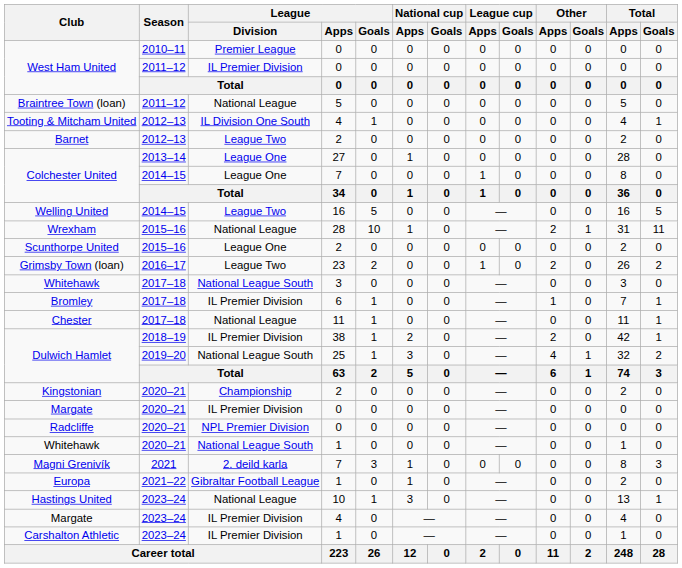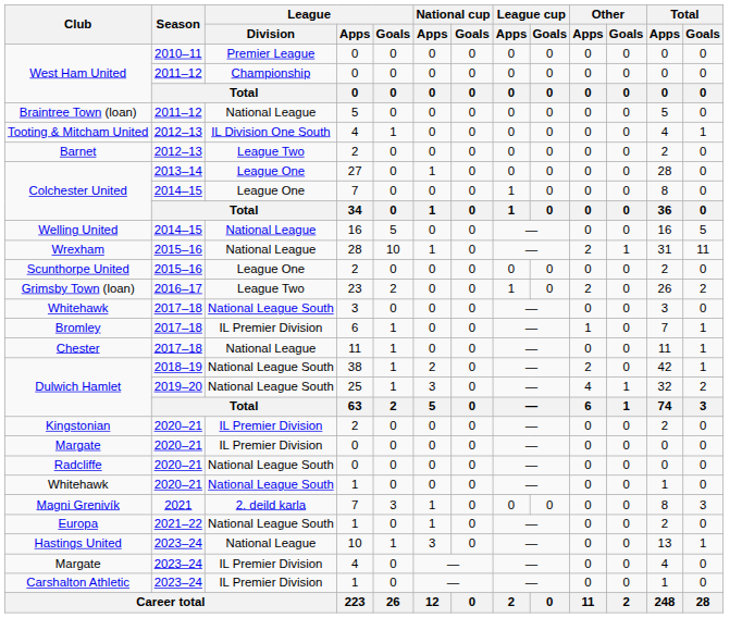 <table class="wikitable" style="text-align:center">
 <tr>
 <th rowspan="2">Club</th>
 <th rowspan="2">Season</th>
 <th colspan="3">League</th>
 <th colspan="2">National cup</th>
 <th colspan="2">League cup</th>
 <th colspan="2">Other</th>
 <th colspan="2">Total</th>
 </tr>
 <tr>
 <th>Division</th>
 <th>Apps</th>
 <th>Goals</th>
 <th>Apps</th>
 <th>Goals</th>
 <th>Apps</th>
 <th>Goals</th>
 <th>Apps</th>
 <th>Goals</th>
 <th>Apps</th>
 <th>Goals</th>
 </tr>
 <tr>
 <td rowspan="3"><a href='#'>West Ham United</a></td>
 <td><a href='#'>2010–11</a></td>
 <td><a href='#'>Premier League</a></td>
 <td>0</td>
 <td>0</td>
 <td>0</td>
 <td>0</td>
 <td>0</td>
 <td>0</td>
 <td>0</td>
 <td>0</td>
 <td>0</td>
 <td>0</td>
 </tr>
 <tr>
 <td><a href='#'>2011–12</a></td>
-<td><a href='#'>IL Premier Division</a></td>
+<td><a href='#'>Championship</a></td>
 <td>0</td>
 <td>0</td>
 <td>0</td>
 <td>0</td>
 <td>0</td>
 <td>0</td>
 <td>0</td>
 <td>0</td>
 <td>0</td>
 <td>0</td>
 </tr>
 <tr>
 <th colspan="2">Total</th>
 <th>0</th>
 <th>0</th>
 <th>0</th>
 <th>0</th>
 <th>0</th>
 <th>0</th>
 <th>0</th>
 <th>0</th>
 <th>0</th>
 <th>0</th>
 </tr>
 <tr>
 <td><a href='#'>Braintree Town</a> (loan)</td>
 <td><a href='#'>2011–12</a></td>
 <td>National League</td>
 <td>5</td>
 <td>0</td>
 <td>0</td>
 <td>0</td>
 <td>0</td>
 <td>0</td>
 <td>0</td>
 <td>0</td>
 <td>5</td>
 <td>0</td>
 </tr>
 <tr>
 <td><a href='#'>Tooting & Mitcham United</a></td>
 <td><a href='#'>2012–13</a></td>
 <td><a href='#'>IL Division One South</a></td>
 <td>4</td>
 <td>1</td>
 <td>0</td>
 <td>0</td>
 <td>0</td>
 <td>0</td>
 <td>0</td>
 <td>0</td>
 <td>4</td>
 <td>1</td>
 </tr>
 <tr>
 <td><a href='#'>Barnet</a></td>
 <td><a href='#'>2012–13</a></td>
 <td><a href='#'>League Two</a></td>
 <td>2</td>
 <td>0</td>
 <td>0</td>
 <td>0</td>
 <td>0</td>
 <td>0</td>
 <td>0</td>
 <td>0</td>
 <td>2</td>
 <td>0</td>
 </tr>
 <tr>
 <td rowspan="3"><a href='#'>Colchester United</a></td>
 <td><a href='#'>2013–14</a></td>
 <td><a href='#'>League One</a></td>
 <td>27</td>
 <td>0</td>
 <td>1</td>
 <td>0</td>
 <td>0</td>
 <td>0</td>
 <td>0</td>
 <td>0</td>
 <td>28</td>
 <td>0</td>
 </tr>
 <tr>
 <td><a href='#'>2014–15</a></td>
 <td>League One</td>
 <td>7</td>
 <td>0</td>
 <td>0</td>
 <td>0</td>
 <td>1</td>
 <td>0</td>
 <td>0</td>
 <td>0</td>
 <td>8</td>
 <td>0</td>
 </tr>
 <tr>
 <th colspan="2">Total</th>
 <th>34</th>
 <th>0</th>
 <th>1</th>
 <th>0</th>
 <th>1</th>
 <th>0</th>
 <th>0</th>
 <th>0</th>
 <th>36</th>
 <th>0</th>
 </tr>
 <tr>
 <td><a href='#'>Welling United</a></td>
 <td><a href='#'>2014–15</a></td>
-<td><a href='#'>League Two</a></td>
+<td><a href='#'>National League</a></td>
 <td>16</td>
 <td>5</td>
 <td>0</td>
 <td>0</td>
 <td colspan="2">—</td>
 <td>0</td>
 <td>0</td>
 <td>16</td>
 <td>5</td>
 </tr>
 <tr>
 <td><a href='#'>Wrexham</a></td>
 <td><a href='#'>2015–16</a></td>
 <td>National League</td>
 <td>28</td>
 <td>10</td>
 <td>1</td>
 <td>0</td>
 <td colspan="2">—</td>
 <td>2</td>
 <td>1</td>
 <td>31</td>
 <td>11</td>
 </tr>
 <tr>
 <td><a href='#'>Scunthorpe United</a></td>
 <td><a href='#'>2015–16</a></td>
 <td>League One</td>
 <td>2</td>
 <td>0</td>
 <td>0</td>
 <td>0</td>
 <td>0</td>
 <td>0</td>
 <td>0</td>
 <td>0</td>
 <td>2</td>
 <td>0</td>
 </tr>
 <tr>
 <td><a href='#'>Grimsby Town</a> (loan)</td>
 <td><a href='#'>2016–17</a></td>
 <td>League Two</td>
 <td>23</td>
 <td>2</td>
 <td>0</td>
 <td>0</td>
 <td>1</td>
 <td>0</td>
 <td>2</td>
 <td>0</td>
 <td>26</td>
 <td>2</td>
 </tr>
 <tr>
 <td><a href='#'>Whitehawk</a></td>
 <td><a href='#'>2017–18</a></td>
 <td><a href='#'>National League South</a></td>
 <td>3</td>
 <td>0</td>
 <td>0</td>
 <td>0</td>
 <td colspan="2">—</td>
 <td>0</td>
 <td>0</td>
 <td>3</td>
 <td>0</td>
 </tr>
 <tr>
 <td><a href='#'>Bromley</a></td>
 <td><a href='#'>2017–18</a></td>
 <td>IL Premier Division</td>
 <td>6</td>
 <td>1</td>
 <td>0</td>
 <td>0</td>
 <td colspan="2">—</td>
 <td>1</td>
 <td>0</td>
 <td>7</td>
 <td>1</td>
 </tr>
 <tr>
 <td><a href='#'>Chester</a></td>
 <td><a href='#'>2017–18</a></td>
 <td>National League</td>
 <td>11</td>
 <td>1</td>
 <td>0</td>
 <td>0</td>
 <td colspan="2">—</td>
 <td>0</td>
 <td>0</td>
 <td>11</td>
 <td>1</td>
 </tr>
 <tr>
 <td rowspan="3"><a href='#'>Dulwich Hamlet</a></td>
 <td><a href='#'>2018–19</a></td>
-<td>IL Premier Division</td>
+<td>National League South</td>
 <td>38</td>
 <td>1</td>
 <td>2</td>
 <td>0</td>
 <td colspan="2">—</td>
 <td>2</td>
 <td>0</td>
 <td>42</td>
 <td>1</td>
 </tr>
 <tr>
 <td><a href='#'>2019–20</a></td>
 <td>National League South</td>
 <td>25</td>
 <td>1</td>
 <td>3</td>
 <td>0</td>
 <td colspan="2">—</td>
 <td>4</td>
 <td>1</td>
 <td>32</td>
 <td>2</td>
 </tr>
 <tr>
 <th colspan="2">Total</th>
 <th>63</th>
 <th>2</th>
 <th>5</th>
 <th>0</th>
 <th colspan="2">—</th>
 <th>6</th>
 <th>1</th>
 <th>74</th>
 <th>3</th>
 </tr>
 <tr>
 <td><a href='#'>Kingstonian</a></td>
 <td><a href='#'>2020–21</a></td>
-<td><a href='#'>Championship</a></td>
+<td><a href='#'>IL Premier Division</a></td>
 <td>2</td>
 <td>0</td>
 <td>0</td>
 <td>0</td>
 <td colspan="2">—</td>
 <td>0</td>
 <td>0</td>
 <td>2</td>
 <td>0</td>
 </tr>
 <tr>
 <td><a href='#'>Margate</a></td>
 <td><a href='#'>2020–21</a></td>
 <td>IL Premier Division</td>
 <td>0</td>
 <td>0</td>
 <td>0</td>
 <td>0</td>
 <td colspan="2">—</td>
 <td>0</td>
 <td>0</td>
 <td>0</td>
 <td>0</td>
 </tr>
 <tr>
 <td><a href='#'>Radcliffe</a></td>
 <td><a href='#'>2020–21</a></td>
-<td><a href='#'>NPL Premier Division</a></td>
+<td>National League South</td>
 <td>0</td>
 <td>0</td>
 <td>0</td>
 <td>0</td>
 <td colspan="2">—</td>
 <td>0</td>
 <td>0</td>
 <td>0</td>
 <td>0</td>
 </tr>
 <tr>
 <td>Whitehawk</td>
 <td><a href='#'>2020–21</a></td>
 <td><a href='#'>National League South</a></td>
 <td>1</td>
 <td>0</td>
 <td>0</td>
 <td>0</td>
 <td colspan="2">—</td>
 <td>0</td>
 <td>0</td>
 <td>1</td>
 <td>0</td>
 </tr>
 <tr>
 <td><a href='#'>Magni Grenivík</a></td>
 <td><a href='#'>2021</a></td>
 <td><a href='#'>2. deild karla</a></td>
 <td>7</td>
 <td>3</td>
 <td>1</td>
 <td>0</td>
 <td>0</td>
 <td>0</td>
 <td>0</td>
 <td>0</td>
 <td>8</td>
 <td>3</td>
 </tr>
 <tr>
 <td><a href='#'>Europa</a></td>
 <td><a href='#'>2021–22</a></td>
-<td><a href='#'>Gibraltar Football League</a></td>
+<td>National League South</td>
 <td>1</td>
 <td>0</td>
 <td>1</td>
 <td>0</td>
 <td colspan="2">—</td>
 <td>0</td>
 <td>0</td>
 <td>2</td>
 <td>0</td>
 </tr>
 <tr>
 <td><a href='#'>Hastings United</a></td>
 <td><a href='#'>2023–24</a></td>
 <td>National League</td>
 <td>10</td>
 <td>1</td>
 <td>3</td>
 <td>0</td>
 <td colspan="2">—</td>
 <td>0</td>
 <td>0</td>
 <td>13</td>
 <td>1</td>
 </tr>
 <tr>
 <td>Margate</td>
 <td><a href='#'>2023–24</a></td>
 <td>IL Premier Division</td>
 <td>4</td>
 <td>0</td>
 <td colspan="2">—</td>
 <td colspan="2">—</td>
 <td>0</td>
 <td>0</td>
 <td>4</td>
 <td>0</td>
 </tr>
 <tr>
 <td><a href='#'>Carshalton Athletic</a></td>
 <td><a href='#'>2023–24</a></td>
 <td>IL Premier Division</td>
 <td>1</td>
 <td>0</td>
 <td colspan="2">—</td>
 <td colspan="2">—</td>
 <td>0</td>
 <td>0</td>
 <td>1</td>
 <td>0</td>
 </tr>
 <tr>
 <th colspan="3">Career total</th>
 <th>223</th>
 <th>26</th>
 <th>12</th>
 <th>0</th>
 <th>2</th>
 <th>0</th>
 <th>11</th>
 <th>2</th>
 <th>248</th>
 <th>28</th>
 </tr>
 </table>
